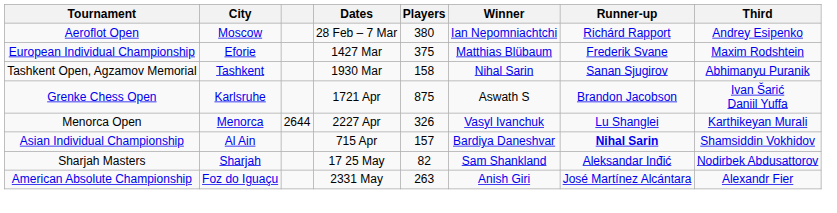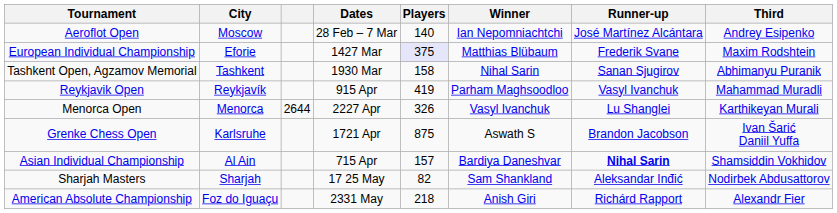 <table class="wikitable"  style="text-align: center;">
 <tr>
 <th>Tournament</th>
 <th>City</th>
 <th></th>
 <th>Dates</th>
 <th>Players</th>
 <th>Winner</th>
 <th>Runner-up</th>
 <th>Third</th>
 </tr>
 <tr>
 <td><a href='#'>Aeroflot Open</a></td>
 <td> <a href='#'>Moscow</a></td>
 <td></td>
 <td>28 Feb – 7 Mar</td>
-<td>380</td>
+<td>140</td>
 <td> <a href='#'>Ian Nepomniachtchi</a></td>
-<td> <a href='#'>Richárd Rapport</a></td>
+<td> <a href='#'>José Martínez Alcántara</a></td>
 <td> <a href='#'>Andrey Esipenko</a></td>
 </tr>
 <tr>
 <td><a href='#'>European Individual Championship</a></td>
 <td> <a href='#'>Eforie</a></td>
 <td></td>
 <td>1427 Mar</td>
-<td>375</td>
+<td style="background: lavender;">375</td>
 <td> <a href='#'>Matthias Blübaum</a></td>
 <td> <a href='#'>Frederik Svane</a></td>
 <td> <a href='#'>Maxim Rodshtein</a></td>
 </tr>
 <tr>
 <td>Tashkent Open, Agzamov Memorial</td>
 <td> <a href='#'>Tashkent</a></td>
 <td></td>
 <td>1930 Mar</td>
 <td>158</td>
 <td> <a href='#'>Nihal Sarin</a></td>
 <td> <a href='#'>Sanan Sjugirov</a></td>
 <td> <a href='#'>Abhimanyu Puranik</a></td>
 </tr>
 <tr>
-<td><a href='#'>Grenke Chess Open</a></td>
-<td> <a href='#'>Karlsruhe</a></td>
+<td><a href='#'>Reykjavik Open</a></td>
+<td> <a href='#'>Reykjavík</a></td>
 <td></td>
-<td>1721 Apr</td>
-<td>875</td>
-<td> Aswath S</td>
-<td> <a href='#'>Brandon Jacobson</a></td>
-<td> <a href='#'>Ivan Šarić</a><br> <a href='#'>Daniil Yuffa</a></td>
+<td>915 Apr</td>
+<td>419</td>
+<td> <a href='#'>Parham Maghsoodloo</a></td>
+<td> <a href='#'>Vasyl Ivanchuk</a></td>
+<td> <a href='#'>Mahammad Muradli</a></td>
 </tr>
 <tr>
 <td>Menorca Open</td>
 <td> <a href='#'>Menorca</a></td>
 <td>2644</td>
 <td>2227 Apr</td>
 <td>326</td>
 <td> <a href='#'>Vasyl Ivanchuk</a></td>
 <td> <a href='#'>Lu Shanglei</a></td>
 <td> <a href='#'>Karthikeyan Murali</a></td>
+</tr>
+<tr>
+<td><a href='#'>Grenke Chess Open</a></td>
+<td> <a href='#'>Karlsruhe</a></td>
+<td></td>
+<td>1721 Apr</td>
+<td>875</td>
+<td> Aswath S</td>
+<td> <a href='#'>Brandon Jacobson</a></td>
+<td> <a href='#'>Ivan Šarić</a><br> <a href='#'>Daniil Yuffa</a></td>
 </tr>
 <tr>
 <td><a href='#'>Asian Individual Championship</a></td>
 <td> <a href='#'>Al Ain</a></td>
 <td align="center"></td>
 <td>715 Apr</td>
 <td align="center">157</td>
 <td> <a href='#'>Bardiya Daneshvar</a></td>
 <td><strong> <a href='#'>Nihal Sarin</a></strong></td>
 <td> <a href='#'>Shamsiddin Vokhidov</a></td>
 </tr>
 <tr>
 <td>Sharjah Masters</td>
 <td> <a href='#'>Sharjah</a></td>
 <td align="center"></td>
 <td>17 25 May</td>
 <td align="center">82</td>
 <td> <a href='#'>Sam Shankland</a></td>
 <td> <a href='#'>Aleksandar Inđić</a></td>
 <td> <a href='#'>Nodirbek Abdusattorov</a></td>
 </tr>
 <tr>
 <td><a href='#'>American Absolute Championship</a></td>
 <td> <a href='#'>Foz do Iguaçu</a></td>
 <td align="center"></td>
 <td>2331 May</td>
-<td align="center">263</td>
+<td align="center">218</td>
 <td> <a href='#'>Anish Giri</a></td>
-<td> <a href='#'>José Martínez Alcántara</a></td>
+<td> <a href='#'>Richárd Rapport</a></td>
 <td> <a href='#'>Alexandr Fier</a></td>
 </tr>
 </table>
